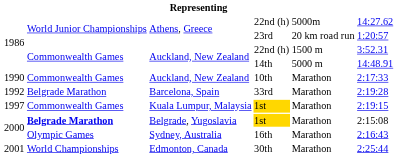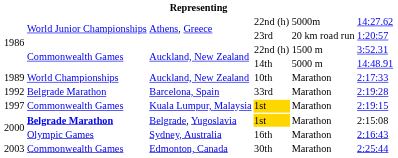 <table>
 <tr>
 <th colspan="6">Representing </th>
 </tr>
 <tr>
 <td rowspan=4>1986</td>
 <td rowspan=2><a href='#'>World Junior Championships</a></td>
 <td rowspan=2><a href='#'>Athens</a>, <a href='#'>Greece</a></td>
 <td>22nd (h)</td>
 <td>5000m</td>
 <td><a href='#'>14:27.62</a></td>
 </tr>
 <tr>
 <td>23rd</td>
 <td>20 km road run</td>
 <td><a href='#'>1:20:57</a></td>
 </tr>
 <tr>
 <td rowspan=2><a href='#'>Commonwealth Games</a></td>
 <td rowspan=2><a href='#'>Auckland, New Zealand</a></td>
 <td>22nd (h)</td>
 <td>1500 m</td>
 <td><a href='#'>3:52.31</a></td>
 </tr>
 <tr>
 <td>14th</td>
 <td>5000 m</td>
 <td><a href='#'>14:48.91</a></td>
 </tr>
 <tr>
-<td>1990</td>
-<td><a href='#'>Commonwealth Games</a></td>
+<td>1989</td>
+<td><a href='#'>World Championships</a></td>
 <td><a href='#'>Auckland, New Zealand</a></td>
 <td>10th</td>
 <td>Marathon</td>
 <td><a href='#'>2:17:33</a></td>
 </tr>
 <tr>
 <td>1992</td>
 <td><a href='#'>Belgrade Marathon</a></td>
 <td><a href='#'>Barcelona, Spain</a></td>
 <td>33rd</td>
 <td>Marathon</td>
 <td><a href='#'>2:19:28</a></td>
 </tr>
 <tr>
 <td>1997</td>
 <td><a href='#'>Commonwealth Games</a></td>
 <td><a href='#'>Kuala Lumpur, Malaysia</a></td>
 <td bgcolor="gold">1st</td>
 <td>Marathon</td>
 <td><a href='#'>2:19:15</a></td>
 </tr>
 <tr>
 <td rowspan=2>2000</td>
 <td><strong><a href='#'>Belgrade Marathon</a></strong></td>
 <td><a href='#'>Belgrade</a>, <a href='#'>Yugoslavia</a></td>
 <td bgcolor="gold">1st</td>
 <td>Marathon</td>
 <td>2:15:08</td>
 </tr>
 <tr>
 <td><a href='#'>Olympic Games</a></td>
 <td><a href='#'>Sydney, Australia</a></td>
 <td>16th</td>
 <td>Marathon</td>
 <td><a href='#'>2:16:43</a></td>
 </tr>
 <tr>
-<td>2001</td>
-<td><a href='#'>World Championships</a></td>
+<td>2003</td>
+<td><a href='#'>Commonwealth Games</a></td>
 <td><a href='#'>Edmonton, Canada</a></td>
 <td>30th</td>
 <td>Marathon</td>
 <td><a href='#'>2:25:44</a></td>
 </tr>
 </table>
